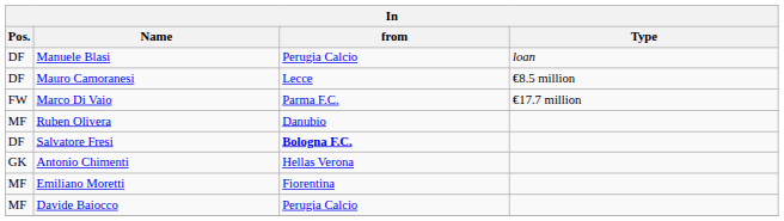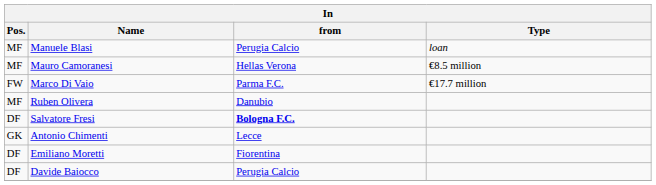 <table class="wikitable" style="font-size:90%;width:99%;">
 <tr>
 <th colspan="4">In</th>
 </tr>
 <tr>
 <th width=3%>Pos.</th>
 <th width=32%>Name</th>
 <th width=30%>from</th>
 <th width=35%>Type</th>
 </tr>
 <tr>
-<td>DF</td>
+<td>MF</td>
 <td><a href='#'>Manuele Blasi</a></td>
 <td><a href='#'>Perugia Calcio</a></td>
 <td><em>loan</em></td>
 </tr>
 <tr>
-<td>DF</td>
+<td>MF</td>
 <td><a href='#'>Mauro Camoranesi</a></td>
-<td><a href='#'>Lecce</a></td>
+<td><a href='#'>Hellas Verona</a></td>
 <td>€8.5 million</td>
 </tr>
 <tr>
 <td>FW</td>
 <td><a href='#'>Marco Di Vaio</a></td>
 <td><a href='#'>Parma F.C.</a></td>
 <td>€17.7 million</td>
 </tr>
 <tr>
 <td>MF</td>
 <td><a href='#'>Ruben Olivera</a></td>
 <td><a href='#'>Danubio</a></td>
 <td></td>
 </tr>
 <tr>
 <td>DF</td>
 <td><a href='#'>Salvatore Fresi</a></td>
 <td><strong><a href='#'>Bologna F.C.</a></strong></td>
 <td></td>
 </tr>
 <tr>
 <td>GK</td>
 <td><a href='#'>Antonio Chimenti</a></td>
-<td><a href='#'>Hellas Verona</a></td>
+<td><a href='#'>Lecce</a></td>
 <td></td>
 </tr>
 <tr>
-<td>MF</td>
+<td>DF</td>
 <td><a href='#'>Emiliano Moretti</a></td>
 <td><a href='#'>Fiorentina</a></td>
 <td></td>
 </tr>
 <tr>
-<td>MF</td>
+<td>DF</td>
 <td><a href='#'>Davide Baiocco</a></td>
 <td><a href='#'>Perugia Calcio</a></td>
 <td></td>
 </tr>
 <tr>
 </tr>
 </table>
